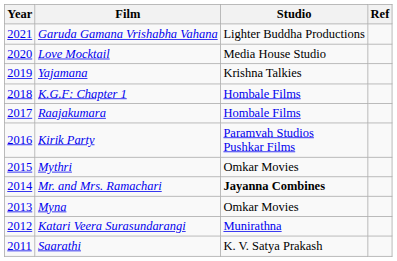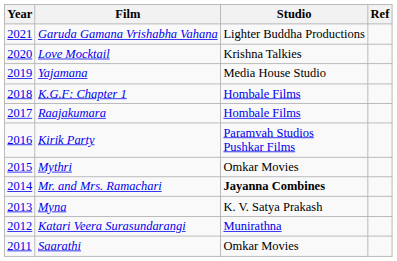 <table class="wikitable">
 <tr>
 <th>Year</th>
 <th>Film</th>
 <th>Studio</th>
 <th>Ref</th>
 </tr>
 <tr>
 <td><a href='#'>2021</a></td>
 <td><em><a href='#'>Garuda Gamana Vrishabha Vahana</a></em></td>
 <td>Lighter Buddha Productions</td>
 <td></td>
 </tr>
 <tr>
 <td><a href='#'>2020</a></td>
 <td><em><a href='#'>Love Mocktail</a></em></td>
-<td>Media House Studio</td>
+<td>Krishna Talkies</td>
 <td></td>
 </tr>
 <tr>
 <td><a href='#'>2019</a></td>
 <td><a href='#'><em>Yajamana</em></a></td>
-<td>Krishna Talkies</td>
+<td>Media House Studio</td>
 <td></td>
 </tr>
 <tr>
 <td><a href='#'>2018</a></td>
 <td><em><a href='#'>K.G.F: Chapter 1</a></em></td>
 <td><a href='#'>Hombale Films</a></td>
 <td></td>
 </tr>
 <tr>
 <td><a href='#'>2017</a></td>
 <td><em><a href='#'>Raajakumara</a></em></td>
 <td><a href='#'>Hombale Films</a></td>
 <td></td>
 </tr>
 <tr>
 <td><a href='#'>2016</a></td>
 <td><em><a href='#'>Kirik Party</a></em></td>
 <td><a href='#'>Paramvah Studios</a><br><a href='#'>Pushkar Films</a></td>
 <td></td>
 </tr>
 <tr>
 <td><a href='#'>2015</a></td>
 <td><a href='#'><em>Mythri</em></a></td>
 <td>Omkar Movies</td>
 <td></td>
 </tr>
 <tr>
 <td><a href='#'>2014</a></td>
 <td><em><a href='#'>Mr. and Mrs. Ramachari</a></em></td>
 <td><strong>Jayanna Combines</strong></td>
 <td></td>
 </tr>
 <tr>
 <td><a href='#'>2013</a></td>
 <td><a href='#'><em>Myna</em></a></td>
-<td>Omkar Movies</td>
+<td>K. V. Satya Prakash</td>
 <td></td>
 </tr>
 <tr>
 <td><a href='#'>2012</a></td>
 <td><em><a href='#'>Katari Veera Surasundarangi</a></em></td>
 <td><a href='#'>Munirathna</a></td>
 <td></td>
 </tr>
 <tr>
 <td><a href='#'>2011</a></td>
 <td><em><a href='#'>Saarathi</a></em></td>
-<td>K. V. Satya Prakash</td>
+<td>Omkar Movies</td>
 <td></td>
 </tr>
 </table>
